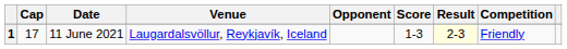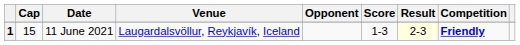 <table class="wikitable sortable">
 <tr>
 <th scope="col"></th>
 <th scope="col" style="text-align:center;">Cap</th>
 <th scope="col">Date</th>
 <th scope="col">Venue</th>
 <th scope="col">Opponent</th>
 <th scope="col">Score</th>
 <th scope="col">Result</th>
 <th scope="col">Competition</th>
 <th scope="col" class="unsortable"></th>
 </tr>
 <tr>
 </tr>
 <tr>
 <th scope="row">1</th>
-<td align=center>17</td>
+<td align=center>15</td>
 <td>11 June 2021</td>
 <td><a href='#'>Laugardalsvöllur</a>, <a href='#'>Reykjavík</a>, <a href='#'>Iceland</a></td>
 <td></td>
 <td align=center>1-3</td>
 <td align=center style="background: lightyellow;">2-3</td>
-<td><a href='#'>Friendly</a></td>
+<td><strong><a href='#'>Friendly</a></strong></td>
 <td></td>
 </tr>
 </table>
